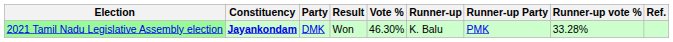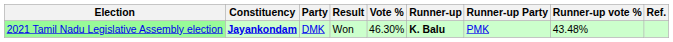 <table class="wikitable">
 <tr>
 <th>Election</th>
 <th>Constituency</th>
 <th>Party</th>
 <th>Result</th>
 <th>Vote %</th>
 <th>Runner-up</th>
 <th>Runner-up Party</th>
 <th>Runner-up vote %</th>
 <th>Ref.</th>
 </tr>
 <tr style="background:#cfc;">
 <td bgcolor=#98FB98><a href='#'>2021 Tamil Nadu Legislative Assembly election</a></td>
 <td><strong><a href='#'>Jayankondam</a></strong></td>
 <td><a href='#'>DMK</a></td>
 <td>Won</td>
 <td>46.30%</td>
-<td>K. Balu</td>
+<td><strong>K. Balu</strong></td>
 <td><a href='#'>PMK</a></td>
-<td>33.28%</td>
+<td>43.48%</td>
 <td></td>
 </tr>
 </table>
